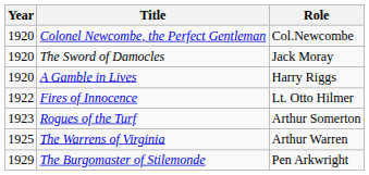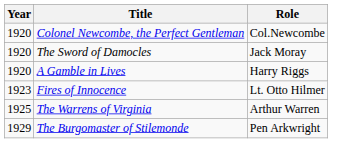 <table class="wikitable">
 <tr>
 <th>Year</th>
 <th>Title</th>
 <th>Role</th>
 </tr>
 <tr>
 <td>1920</td>
 <td><em><a href='#'>Colonel Newcombe, the Perfect Gentleman</a></em></td>
 <td>Col.Newcombe</td>
 </tr>
 <tr>
 <td>1920</td>
 <td><em>The Sword of Damocles</em></td>
 <td>Jack Moray</td>
 </tr>
 <tr>
 <td>1920</td>
 <td><em><a href='#'>A Gamble in Lives</a></em></td>
 <td>Harry Riggs</td>
 </tr>
 <tr>
-<td>1922</td>
+<td>1923</td>
 <td><em><a href='#'>Fires of Innocence</a></em></td>
 <td>Lt. Otto Hilmer</td>
-</tr>
-<tr>
-<td>1923</td>
-<td><em><a href='#'>Rogues of the Turf</a></em></td>
-<td>Arthur Somerton</td>
 </tr>
 <tr>
 <td>1925</td>
 <td><em><a href='#'>The Warrens of Virginia</a></em></td>
 <td>Arthur Warren</td>
 </tr>
 <tr>
 <td>1929</td>
 <td><em><a href='#'>The Burgomaster of Stilemonde</a></em></td>
 <td>Pen Arkwright</td>
 </tr>
 </table>
